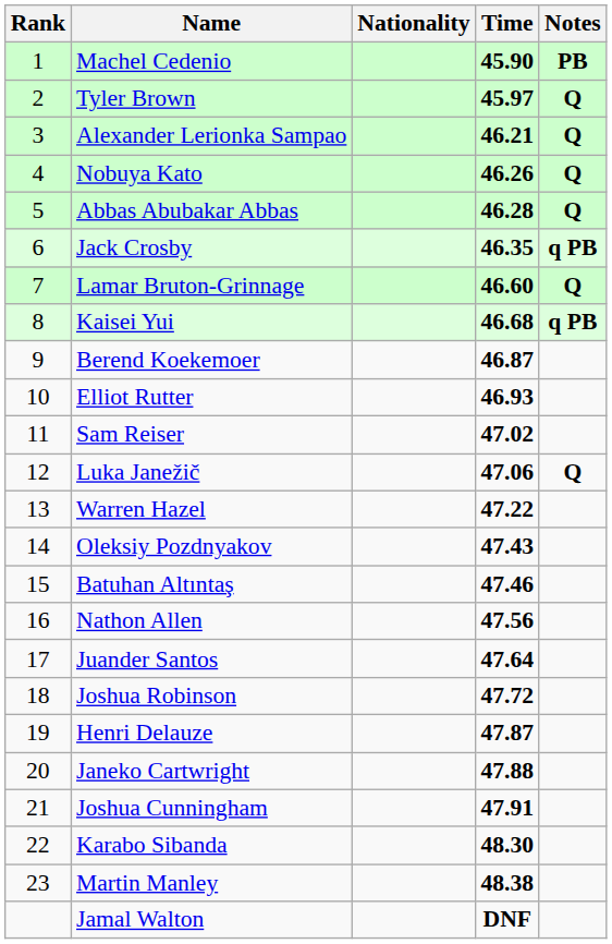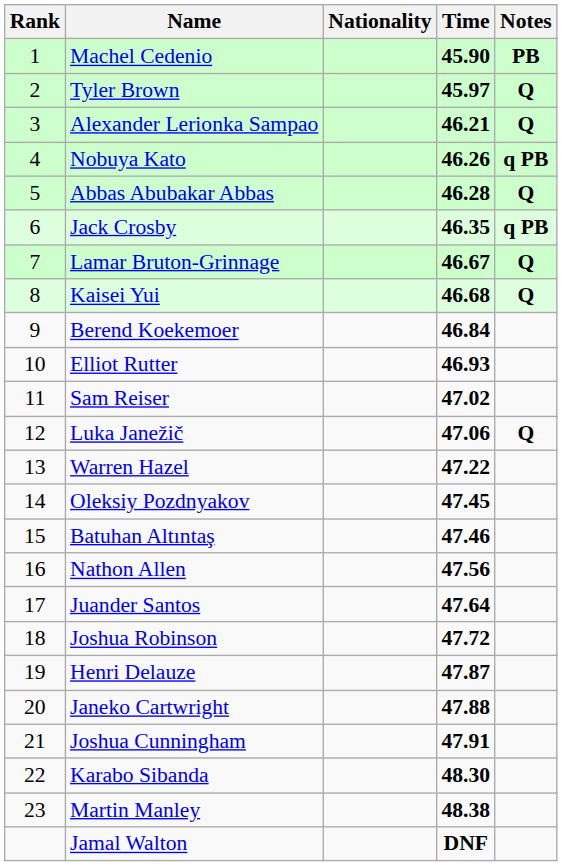 <table class="wikitable sortable" style="text-align:center">
 <tr>
 <th>Rank</th>
 <th>Name</th>
 <th>Nationality</th>
 <th>Time</th>
 <th>Notes</th>
 </tr>
 <tr bgcolor=ccffcc>
 <td>1</td>
 <td align=left><a href='#'>Machel Cedenio</a></td>
 <td align=left></td>
 <td><strong>45.90</strong></td>
 <td><strong>PB</strong></td>
 </tr>
 <tr bgcolor=ccffcc>
 <td>2</td>
 <td align=left><a href='#'>Tyler Brown</a></td>
 <td align=left></td>
 <td><strong>45.97</strong></td>
 <td><strong>Q</strong></td>
 </tr>
 <tr bgcolor=ccffcc>
 <td>3</td>
 <td align=left><a href='#'>Alexander Lerionka Sampao</a></td>
 <td align=left></td>
 <td><strong>46.21</strong></td>
 <td><strong>Q</strong></td>
 </tr>
 <tr bgcolor=ccffcc>
 <td>4</td>
 <td align=left><a href='#'>Nobuya Kato</a></td>
 <td align=left></td>
 <td><strong>46.26</strong></td>
-<td><strong>Q</strong></td>
+<td><strong>q PB</strong></td>
 </tr>
 <tr bgcolor=ccffcc>
 <td>5</td>
 <td align=left><a href='#'>Abbas Abubakar Abbas</a></td>
 <td align=left></td>
 <td><strong>46.28</strong></td>
 <td><strong>Q</strong></td>
 </tr>
 <tr bgcolor=ddffdd>
 <td>6</td>
 <td align=left><a href='#'>Jack Crosby</a></td>
 <td align=left></td>
 <td><strong>46.35</strong></td>
 <td><strong>q PB</strong></td>
 </tr>
 <tr bgcolor=ccffcc>
 <td>7</td>
 <td align=left><a href='#'>Lamar Bruton-Grinnage</a></td>
 <td align=left></td>
-<td><strong>46.60</strong></td>
+<td><strong>46.67</strong></td>
 <td><strong>Q</strong></td>
 </tr>
 <tr bgcolor=ddffdd>
 <td>8</td>
 <td align=left><a href='#'>Kaisei Yui</a></td>
 <td align=left></td>
 <td><strong>46.68</strong></td>
-<td><strong>q PB</strong></td>
+<td><strong>Q</strong></td>
 </tr>
 <tr>
 <td>9</td>
 <td align=left><a href='#'>Berend Koekemoer</a></td>
 <td align=left></td>
-<td><strong>46.87</strong></td>
+<td><strong>46.84</strong></td>
 <td></td>
 </tr>
 <tr>
 <td>10</td>
 <td align=left><a href='#'>Elliot Rutter</a></td>
 <td align=left></td>
 <td><strong>46.93</strong></td>
 <td></td>
 </tr>
 <tr>
 <td>11</td>
 <td align=left><a href='#'>Sam Reiser</a></td>
 <td align=left></td>
 <td><strong>47.02</strong></td>
 <td></td>
 </tr>
 <tr>
 <td>12</td>
 <td align=left><a href='#'>Luka Janežič</a></td>
 <td align=left></td>
 <td><strong>47.06</strong></td>
 <td><strong>Q</strong></td>
 </tr>
 <tr>
 <td>13</td>
 <td align=left><a href='#'>Warren Hazel</a></td>
 <td align=left></td>
 <td><strong>47.22</strong></td>
 <td></td>
 </tr>
 <tr>
 <td>14</td>
 <td align=left><a href='#'>Oleksiy Pozdnyakov</a></td>
 <td align=left></td>
-<td><strong>47.43</strong></td>
+<td><strong>47.45</strong></td>
 <td></td>
 </tr>
 <tr>
 <td>15</td>
 <td align=left><a href='#'>Batuhan Altıntaş</a></td>
 <td align=left></td>
 <td><strong>47.46</strong></td>
 <td></td>
 </tr>
 <tr>
 <td>16</td>
 <td align=left><a href='#'>Nathon Allen</a></td>
 <td align=left></td>
 <td><strong>47.56</strong></td>
 <td></td>
 </tr>
 <tr>
 <td>17</td>
 <td align=left><a href='#'>Juander Santos</a></td>
 <td align=left></td>
 <td><strong>47.64</strong></td>
 <td></td>
 </tr>
 <tr>
 <td>18</td>
 <td align=left><a href='#'>Joshua Robinson</a></td>
 <td align=left></td>
 <td><strong>47.72</strong></td>
 <td></td>
 </tr>
 <tr>
 <td>19</td>
 <td align=left><a href='#'>Henri Delauze</a></td>
 <td align=left></td>
 <td><strong>47.87</strong></td>
 <td></td>
 </tr>
 <tr>
 <td>20</td>
 <td align=left><a href='#'>Janeko Cartwright</a></td>
 <td align=left></td>
 <td><strong>47.88</strong></td>
 <td></td>
 </tr>
 <tr>
 <td>21</td>
 <td align=left><a href='#'>Joshua Cunningham</a></td>
 <td align=left></td>
 <td><strong>47.91</strong></td>
 <td></td>
 </tr>
 <tr>
 <td>22</td>
 <td align=left><a href='#'>Karabo Sibanda</a></td>
 <td align=left></td>
 <td><strong>48.30</strong></td>
 <td></td>
 </tr>
 <tr>
 <td>23</td>
 <td align=left><a href='#'>Martin Manley</a></td>
 <td align=left></td>
 <td><strong>48.38</strong></td>
 <td></td>
 </tr>
 <tr>
 <td></td>
 <td align=left><a href='#'>Jamal Walton</a></td>
 <td align=left></td>
 <td><strong>DNF</strong></td>
 <td></td>
 </tr>
 </table>
